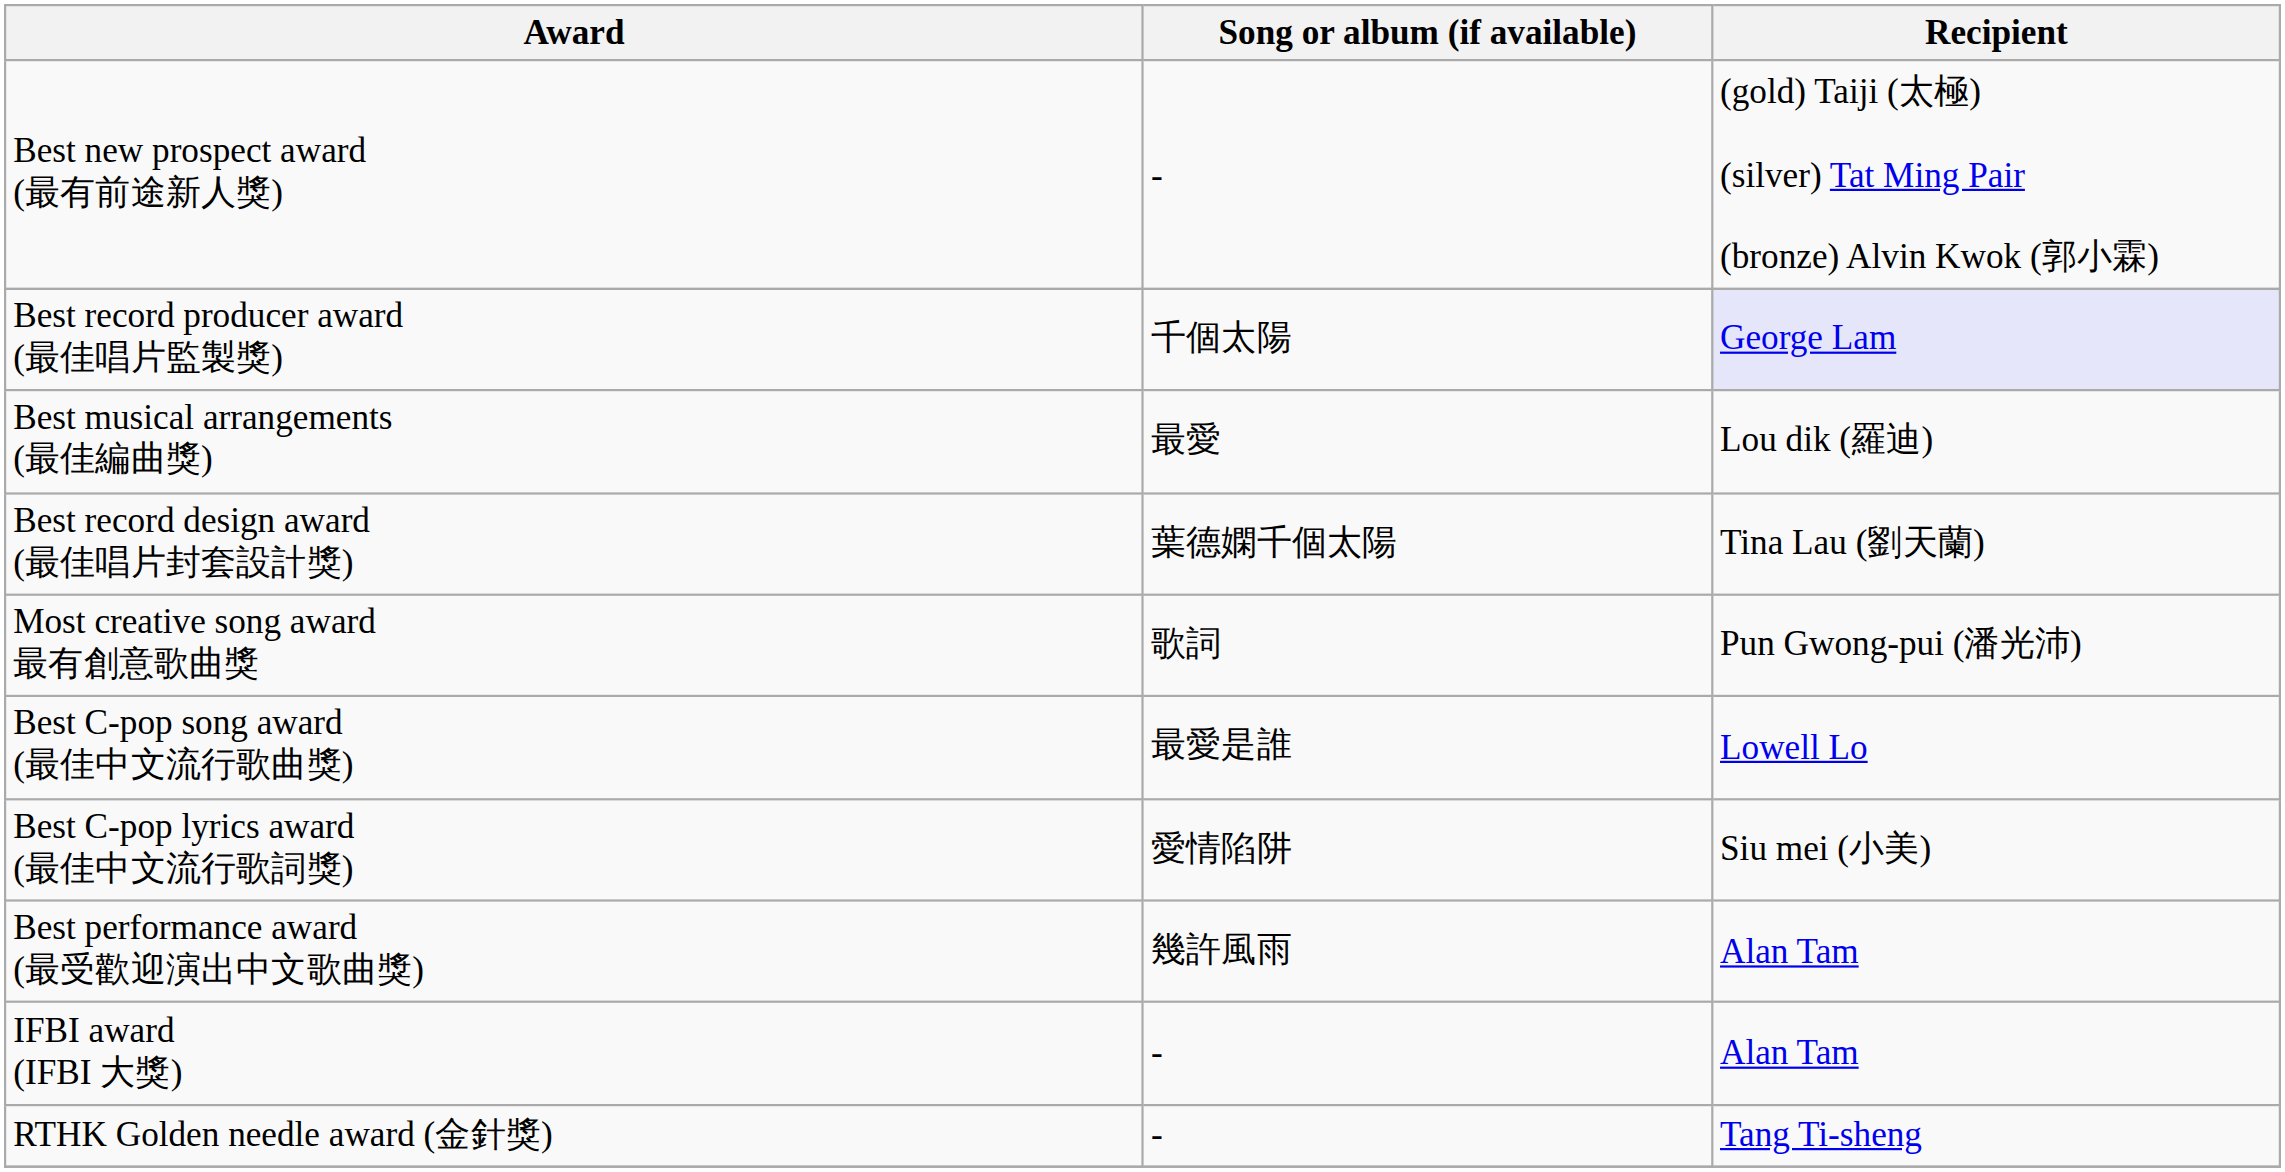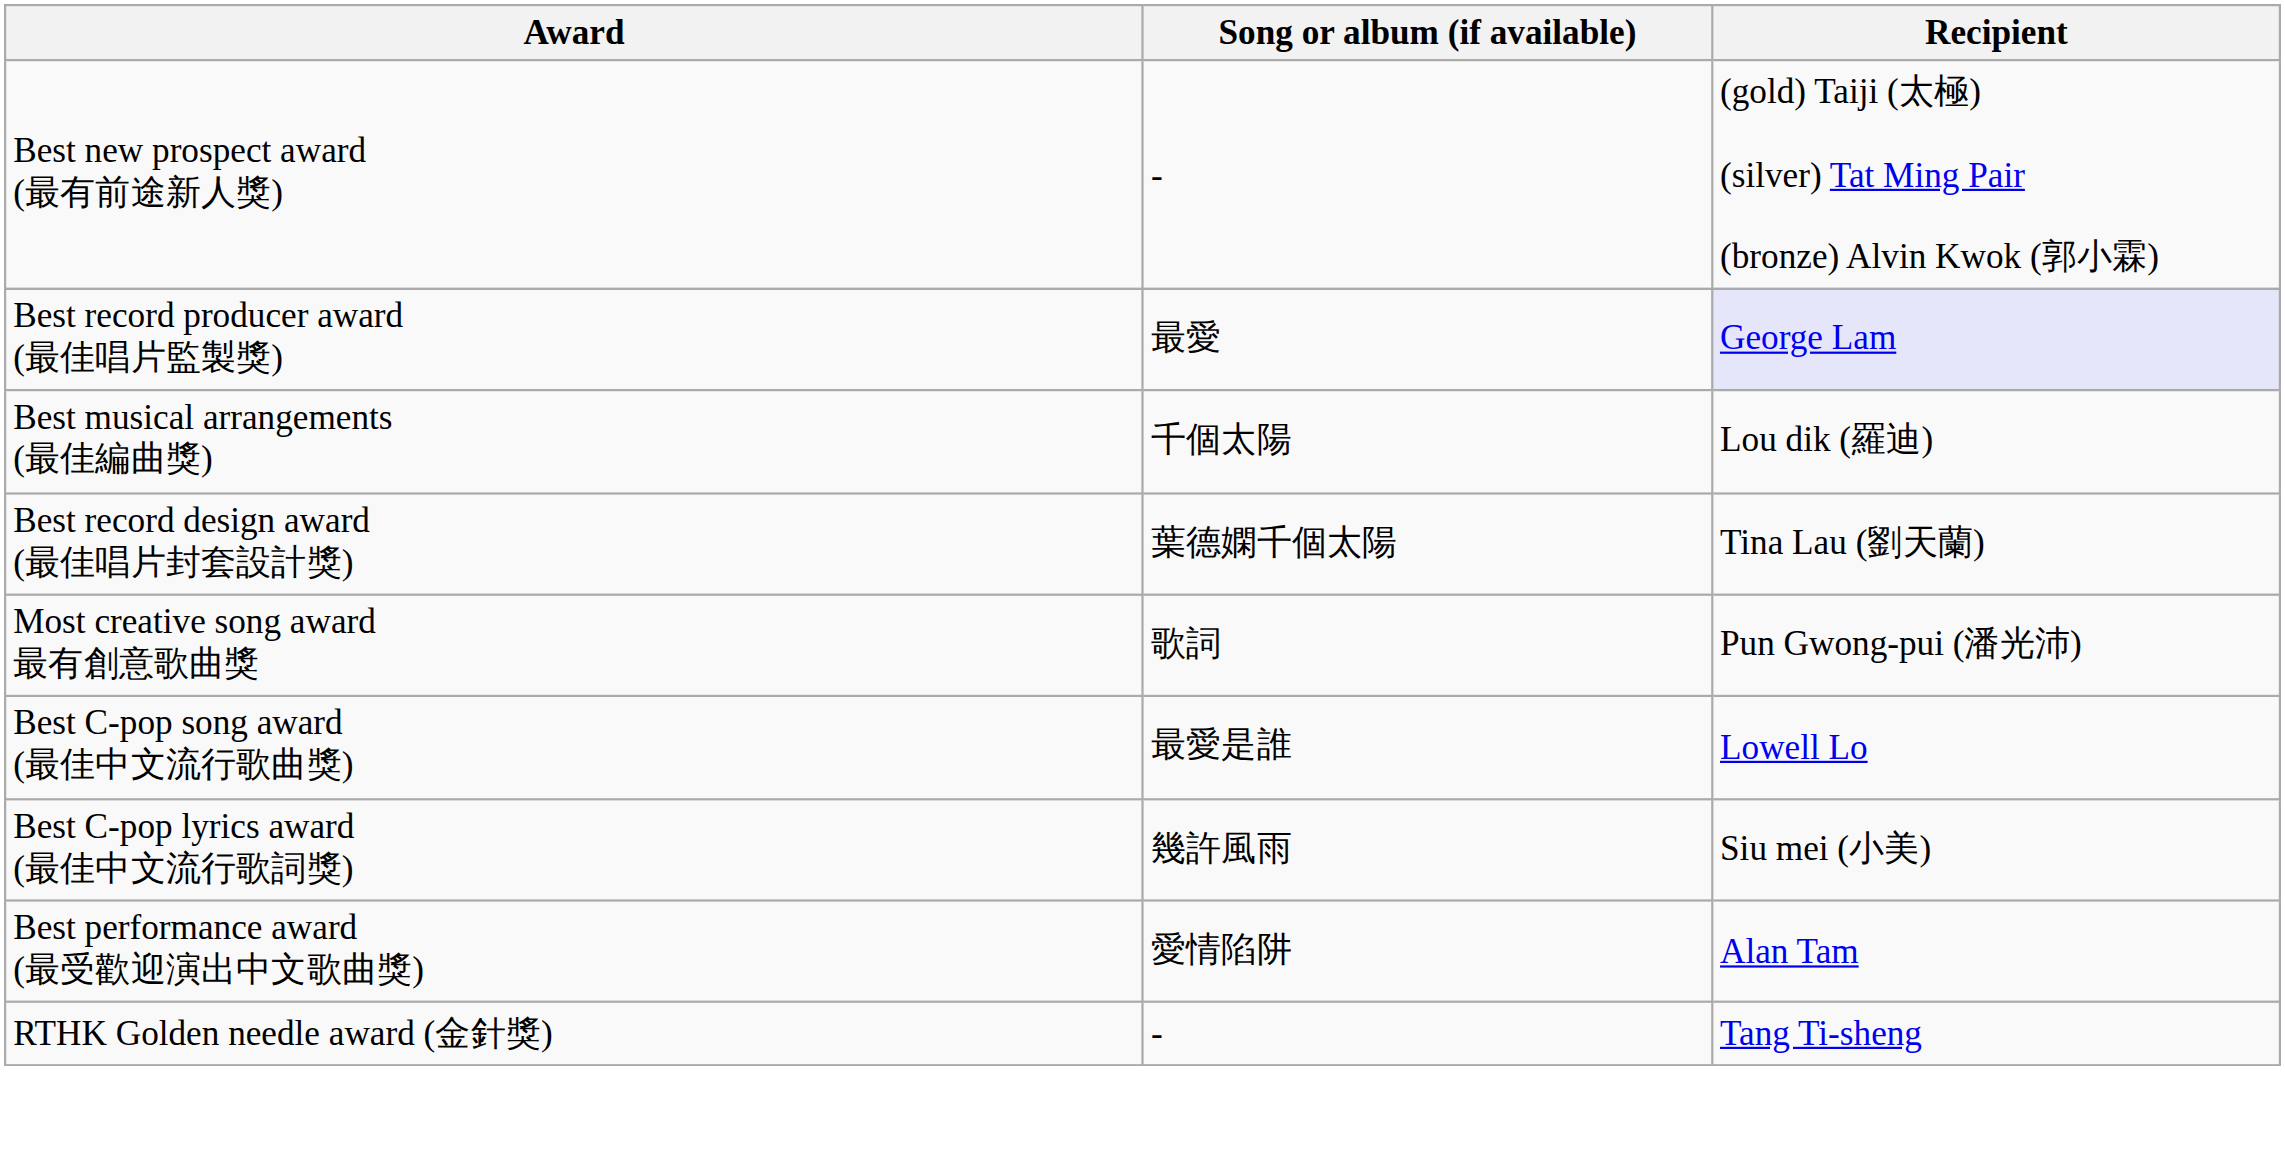 <table class="wikitable">
 <tr>
 <th width=40%>Award</th>
 <th width=20%>Song or album (if available)</th>
 <th width=20%>Recipient</th>
 </tr>
 <tr>
 <td>Best new prospect award<br>(最有前途新人獎)</td>
 <td>-</td>
 <td>(gold) Taiji (太極)<br><br>(silver) <a href='#'>Tat Ming Pair</a><br><br>(bronze) Alvin Kwok (郭小霖)</td>
 </tr>
 <tr CD laser award>
 </tr>
 <tr>
 <td>Best record producer award<br>(最佳唱片監製獎)</td>
-<td>千個太陽</td>
+<td>最愛</td>
 <td style="background: lavender;"><a href='#'>George Lam</a></td>
 </tr>
 <tr>
 <td>Best musical arrangements<br>(最佳編曲獎)</td>
-<td>最愛</td>
+<td>千個太陽</td>
 <td>Lou dik (羅迪)</td>
 </tr>
 <tr>
 <td>Best record design award<br>(最佳唱片封套設計獎)</td>
 <td>葉德嫻千個太陽</td>
 <td>Tina Lau (劉天蘭)</td>
 </tr>
 <tr>
 <td>Most creative song award<br>最有創意歌曲獎</td>
 <td>歌詞</td>
 <td>Pun Gwong-pui (潘光沛)</td>
 </tr>
 <tr>
 <td>Best C-pop song award<br>(最佳中文流行歌曲獎)</td>
 <td>最愛是誰</td>
 <td><a href='#'>Lowell Lo</a></td>
 </tr>
 <tr>
 <td>Best C-pop lyrics award<br>(最佳中文流行歌詞獎)</td>
-<td>愛情陷阱</td>
+<td>幾許風雨</td>
 <td>Siu mei (小美)</td>
 </tr>
 <tr>
 <td>Best performance award<br>(最受歡迎演出中文歌曲獎)</td>
-<td>幾許風雨</td>
-<td><a href='#'>Alan Tam</a></td>
-</tr>
-<tr>
-<td>IFBI award<br>(IFBI 大獎)</td>
-<td>-</td>
+<td>愛情陷阱</td>
 <td><a href='#'>Alan Tam</a></td>
 </tr>
 <tr>
 <td>RTHK Golden needle award (金針獎)</td>
 <td>-</td>
 <td><a href='#'>Tang Ti-sheng</a></td>
 </tr>
 <tr>
 </tr>
 </table>
